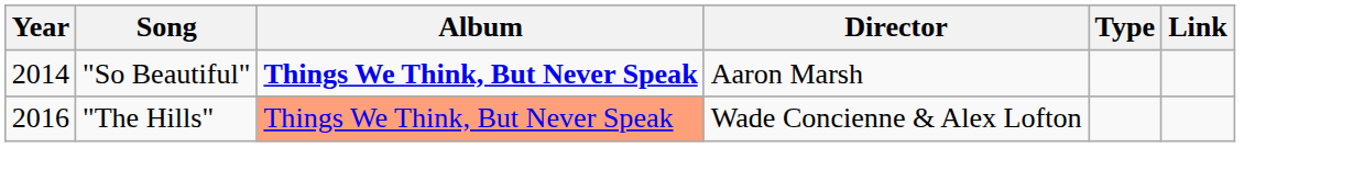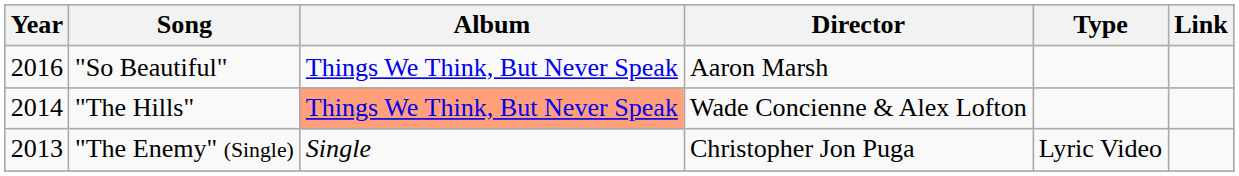 <table class="wikitable">
 <tr>
 <th>Year</th>
 <th>Song</th>
 <th>Album</th>
 <th>Director</th>
 <th>Type</th>
 <th>Link</th>
 </tr>
 <tr>
-<td>2014</td>
+<td>2016</td>
 <td>"So Beautiful"</td>
-<td><strong><a href='#'>Things We Think, But Never Speak</a></strong></td>
+<td><a href='#'>Things We Think, But Never Speak</a></td>
 <td>Aaron Marsh</td>
 <td></td>
 <td></td>
 </tr>
 <tr>
-<td>2016</td>
+<td>2014</td>
 <td>"The Hills"</td>
 <td style="background: lightsalmon;"><a href='#'>Things We Think, But Never Speak</a></td>
 <td>Wade Concienne & Alex Lofton</td>
 <td></td>
 <td></td>
 </tr>
+<tr>
+<td>2013</td>
+<td>"The Enemy" <small>(Single)</small></td>
+<td><em>Single</em></td>
+<td>Christopher Jon Puga</td>
+<td>Lyric Video</td>
+<td><br></td>
+</tr>
 </table>
